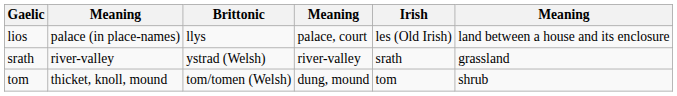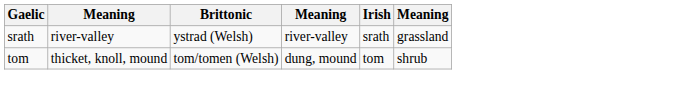 <table class="wikitable">
 <tr>
 <th>Gaelic</th>
 <th>Meaning</th>
 <th>Brittonic</th>
 <th>Meaning</th>
 <th>Irish</th>
 <th>Meaning</th>
-</tr>
-<tr>
-<td>lios</td>
-<td>palace (in place-names)</td>
-<td>llys</td>
-<td>palace, court</td>
-<td>les (Old Irish)</td>
-<td>land between a house and its enclosure</td>
 </tr>
 <tr>
 <td>srath</td>
 <td>river-valley</td>
 <td>ystrad (Welsh)</td>
 <td>river-valley</td>
 <td>srath</td>
 <td>grassland</td>
 </tr>
 <tr>
 <td>tom</td>
 <td>thicket, knoll, mound</td>
 <td>tom/tomen (Welsh)</td>
 <td>dung, mound</td>
 <td>tom</td>
 <td>shrub</td>
 </tr>
 </table>
